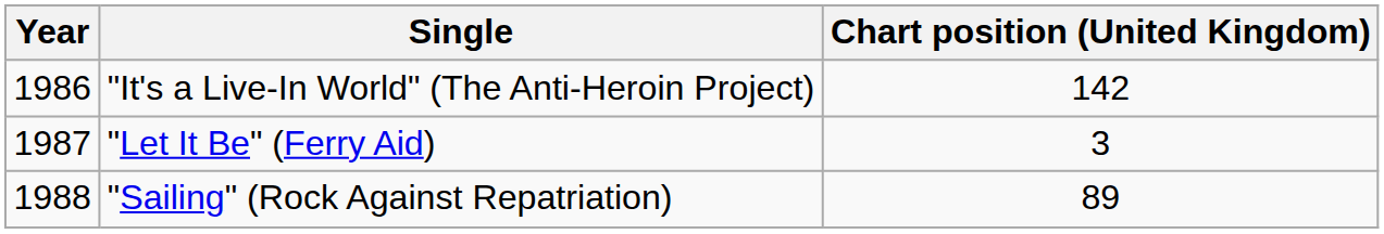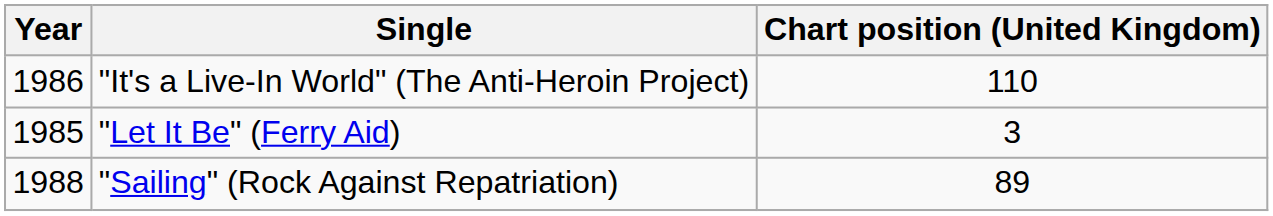 <table class="wikitable">
 <tr>
 <th>Year</th>
 <th>Single</th>
 <th>Chart position (United Kingdom)</th>
 </tr>
 <tr>
 <td>1986</td>
 <td align="left">"It's a Live-In World" (The Anti-Heroin Project)</td>
-<td align="center">142</td>
+<td align="center">110</td>
 </tr>
 <tr>
-<td>1987</td>
+<td>1985</td>
 <td align="left">"<a href='#'>Let It Be</a>" (<a href='#'>Ferry Aid</a>)</td>
 <td align="center">3</td>
 </tr>
 <tr>
 <td>1988</td>
 <td align="left">"<a href='#'>Sailing</a>" (Rock Against Repatriation)</td>
 <td align="center">89</td>
 </tr>
 </table>
